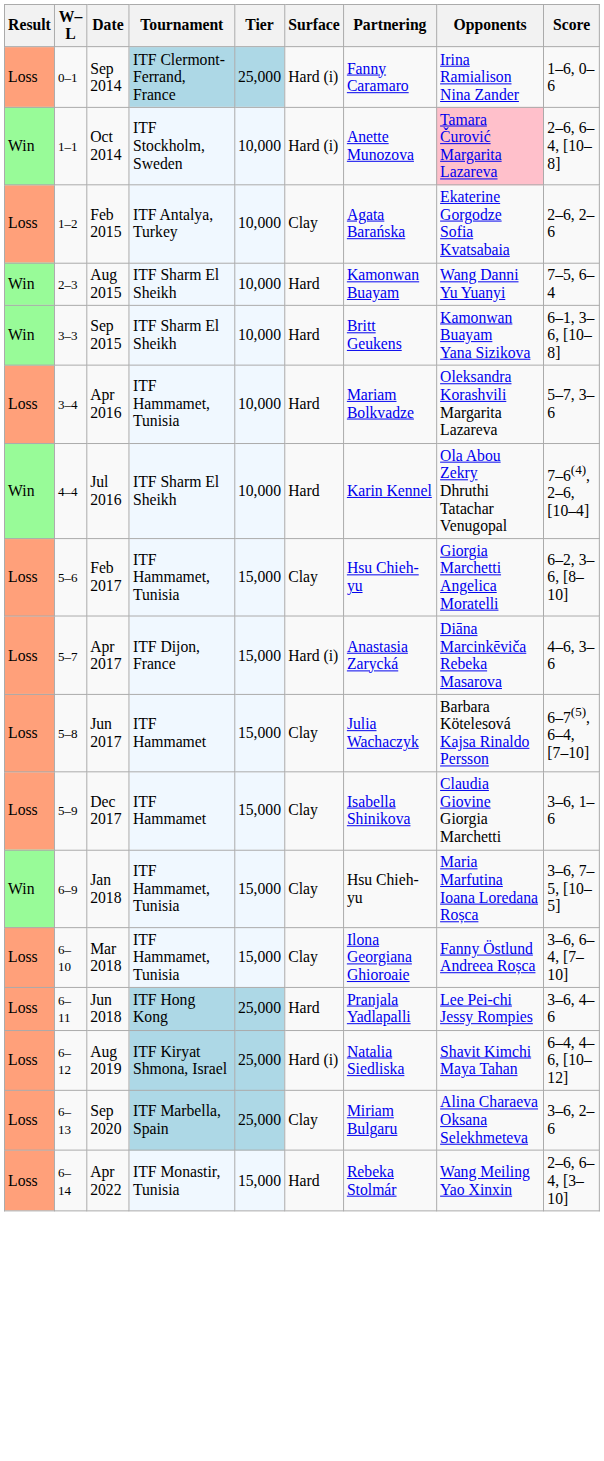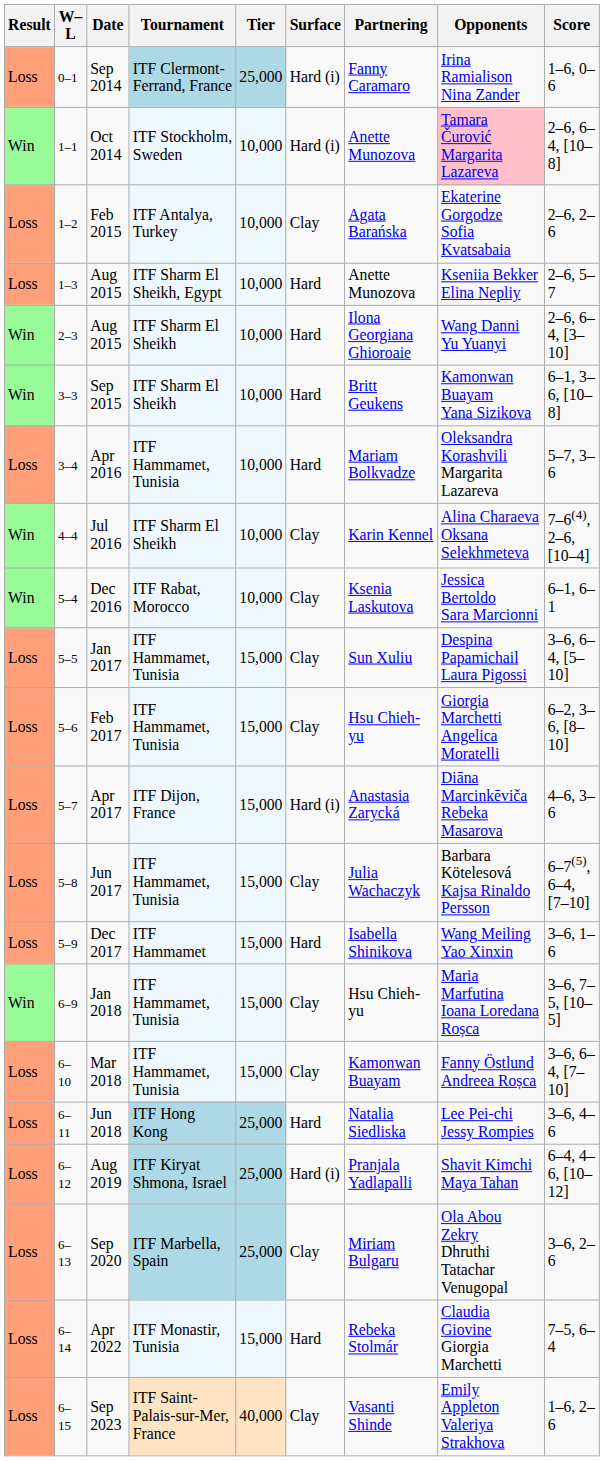 <table class="sortable wikitable">
 <tr>
 <th>Result</th>
 <th class="unsortable">W–L</th>
 <th>Date</th>
 <th>Tournament</th>
 <th>Tier</th>
 <th>Surface</th>
 <th>Partnering</th>
 <th>Opponents</th>
 <th class="unsortable">Score</th>
 </tr>
 <tr>
 <td bgcolor="FFA07A">Loss</td>
 <td><small>0–1</small></td>
 <td>Sep 2014</td>
 <td style="background:lightblue;">ITF Clermont-Ferrand, France</td>
 <td style="background:lightblue;">25,000</td>
 <td>Hard (i)</td>
 <td> <a href='#'>Fanny Caramaro</a></td>
 <td> <a href='#'>Irina Ramialison</a> <br>  <a href='#'>Nina Zander</a></td>
 <td>1–6, 0–6</td>
 </tr>
 <tr>
 <td bgcolor="98FB98">Win</td>
 <td><small>1–1</small></td>
 <td>Oct 2014</td>
 <td style="background:#f0f8ff;">ITF Stockholm, Sweden</td>
 <td style="background:#f0f8ff;">10,000</td>
 <td>Hard (i)</td>
 <td> <a href='#'>Anette Munozova</a></td>
 <td style="background: pink;"> <a href='#'>Tamara Čurović</a> <br>  <a href='#'>Margarita Lazareva</a></td>
 <td>2–6, 6–4, [10–8]</td>
 </tr>
 <tr>
 <td bgcolor="FFA07A">Loss</td>
 <td><small>1–2</small></td>
 <td>Feb 2015</td>
 <td style="background:#f0f8ff;">ITF Antalya, Turkey</td>
 <td style="background:#f0f8ff;">10,000</td>
 <td>Clay</td>
 <td> <a href='#'>Agata Barańska</a></td>
 <td> <a href='#'>Ekaterine Gorgodze</a> <br>  <a href='#'>Sofia Kvatsabaia</a></td>
 <td>2–6, 2–6</td>
 </tr>
 <tr>
+<td bgcolor="FFA07A">Loss</td>
+<td><small>1–3</small></td>
+<td>Aug 2015</td>
+<td style="background:#f0f8ff;">ITF Sharm El Sheikh, Egypt</td>
+<td style="background:#f0f8ff;">10,000</td>
+<td>Hard</td>
+<td> Anette Munozova</td>
+<td> <a href='#'>Kseniia Bekker</a> <br>  <a href='#'>Elina Nepliy</a></td>
+<td>2–6, 5–7</td>
+</tr>
+<tr>
 <td style="background:#98fb98;">Win</td>
 <td><small>2–3</small></td>
 <td>Aug 2015</td>
 <td style="background:#f0f8ff;">ITF Sharm El Sheikh</td>
 <td style="background:#f0f8ff;">10,000</td>
 <td>Hard</td>
-<td> <a href='#'>Kamonwan Buayam</a></td>
+<td> <a href='#'>Ilona Georgiana Ghioroaie</a></td>
 <td> <a href='#'>Wang Danni</a> <br>  <a href='#'>Yu Yuanyi</a></td>
-<td>7–5, 6–4</td>
+<td>2–6, 6–4, [3–10]</td>
 </tr>
 <tr>
 <td style="background:#98fb98;">Win</td>
 <td><small>3–3</small></td>
 <td>Sep 2015</td>
 <td style="background:#f0f8ff;">ITF Sharm El Sheikh</td>
 <td style="background:#f0f8ff;">10,000</td>
 <td>Hard</td>
 <td> <a href='#'>Britt Geukens</a></td>
 <td> <a href='#'>Kamonwan Buayam</a> <br>  <a href='#'>Yana Sizikova</a></td>
 <td>6–1, 3–6, [10–8]</td>
 </tr>
 <tr>
 <td bgcolor="FFA07A">Loss</td>
 <td><small>3–4</small></td>
 <td>Apr 2016</td>
 <td style="background:#f0f8ff;">ITF Hammamet, Tunisia</td>
 <td style="background:#f0f8ff;">10,000</td>
 <td>Hard</td>
 <td> <a href='#'>Mariam Bolkvadze</a></td>
 <td> <a href='#'>Oleksandra Korashvili</a> <br>  Margarita Lazareva</td>
 <td>5–7, 3–6</td>
 </tr>
 <tr>
 <td style="background:#98fb98;">Win</td>
 <td><small>4–4</small></td>
 <td>Jul 2016</td>
 <td style="background:#f0f8ff;">ITF Sharm El Sheikh</td>
 <td style="background:#f0f8ff;">10,000</td>
-<td>Hard</td>
+<td>Clay</td>
 <td> <a href='#'>Karin Kennel</a></td>
-<td> <a href='#'>Ola Abou Zekry</a> <br>  Dhruthi Tatachar Venugopal</td>
+<td> <a href='#'>Alina Charaeva</a> <br>  <a href='#'>Oksana Selekhmeteva</a></td>
 <td>7–6<sup>(4)</sup>, 2–6, [10–4]</td>
+</tr>
+<tr>
+<td style="background:#98fb98;">Win</td>
+<td><small>5–4</small></td>
+<td>Dec 2016</td>
+<td style="background:#f0f8ff;">ITF Rabat, Morocco</td>
+<td style="background:#f0f8ff;">10,000</td>
+<td>Clay</td>
+<td> <a href='#'>Ksenia Laskutova</a></td>
+<td> <a href='#'>Jessica Bertoldo</a> <br>  <a href='#'>Sara Marcionni</a></td>
+<td>6–1, 6–1</td>
+</tr>
+<tr>
+<td bgcolor="FFA07A">Loss</td>
+<td><small>5–5</small></td>
+<td>Jan 2017</td>
+<td style="background:#f0f8ff;">ITF Hammamet, Tunisia</td>
+<td style="background:#f0f8ff;">15,000</td>
+<td>Clay</td>
+<td> <a href='#'>Sun Xuliu</a></td>
+<td> <a href='#'>Despina Papamichail</a> <br>  <a href='#'>Laura Pigossi</a></td>
+<td>3–6, 6–4, [5–10]</td>
 </tr>
 <tr>
 <td bgcolor="FFA07A">Loss</td>
 <td><small>5–6</small></td>
 <td>Feb 2017</td>
 <td style="background:#f0f8ff;">ITF Hammamet, Tunisia</td>
 <td style="background:#f0f8ff;">15,000</td>
 <td>Clay</td>
 <td> <a href='#'>Hsu Chieh-yu</a></td>
 <td> <a href='#'>Giorgia Marchetti</a> <br>  <a href='#'>Angelica Moratelli</a></td>
 <td>6–2, 3–6, [8–10]</td>
 </tr>
 <tr>
 <td bgcolor="FFA07A">Loss</td>
 <td><small>5–7</small></td>
 <td>Apr 2017</td>
 <td style="background:#f0f8ff;">ITF Dijon, France</td>
 <td style="background:#f0f8ff;">15,000</td>
 <td>Hard (i)</td>
 <td> <a href='#'>Anastasia Zarycká</a></td>
 <td> <a href='#'>Diāna Marcinkēviča</a> <br>  <a href='#'>Rebeka Masarova</a></td>
 <td>4–6, 3–6</td>
 </tr>
 <tr>
 <td bgcolor="FFA07A">Loss</td>
 <td><small>5–8</small></td>
 <td>Jun 2017</td>
-<td style="background:#f0f8ff;">ITF Hammamet</td>
+<td style="background:#f0f8ff;">ITF Hammamet, Tunisia</td>
 <td style="background:#f0f8ff;">15,000</td>
 <td>Clay</td>
 <td> <a href='#'>Julia Wachaczyk</a></td>
 <td> Barbara Kötelesová <br>  <a href='#'>Kajsa Rinaldo Persson</a></td>
 <td>6–7<sup>(5)</sup>, 6–4, [7–10]</td>
 </tr>
 <tr>
 <td bgcolor="FFA07A">Loss</td>
 <td><small>5–9</small></td>
 <td>Dec 2017</td>
 <td style="background:#f0f8ff;">ITF Hammamet</td>
 <td style="background:#f0f8ff;">15,000</td>
-<td>Clay</td>
+<td>Hard</td>
 <td> <a href='#'>Isabella Shinikova</a></td>
-<td> <a href='#'>Claudia Giovine</a> <br>  Giorgia Marchetti</td>
+<td> <a href='#'>Wang Meiling</a> <br>  <a href='#'>Yao Xinxin</a></td>
 <td>3–6, 1–6</td>
 </tr>
 <tr>
 <td style="background:#98fb98;">Win</td>
 <td><small>6–9</small></td>
 <td>Jan 2018</td>
 <td style="background:#f0f8ff;">ITF Hammamet, Tunisia</td>
 <td style="background:#f0f8ff;">15,000</td>
 <td>Clay</td>
 <td> Hsu Chieh-yu</td>
 <td> <a href='#'>Maria Marfutina</a> <br>  <a href='#'>Ioana Loredana Roșca</a></td>
 <td>3–6, 7–5, [10–5]</td>
 </tr>
 <tr>
 <td bgcolor="FFA07A">Loss</td>
 <td><small>6–10</small></td>
 <td>Mar 2018</td>
 <td style="background:#f0f8ff;">ITF Hammamet, Tunisia</td>
 <td style="background:#f0f8ff;">15,000</td>
 <td>Clay</td>
-<td> <a href='#'>Ilona Georgiana Ghioroaie</a></td>
+<td> <a href='#'>Kamonwan Buayam</a></td>
 <td> <a href='#'>Fanny Östlund</a> <br>  <a href='#'>Andreea Roșca</a></td>
 <td>3–6, 6–4, [7–10]</td>
 </tr>
 <tr>
 <td bgcolor="FFA07A">Loss</td>
 <td><small>6–11</small></td>
 <td>Jun 2018</td>
 <td style="background:lightblue;">ITF Hong Kong</td>
 <td style="background:lightblue;">25,000</td>
 <td>Hard</td>
-<td> <a href='#'>Pranjala Yadlapalli</a></td>
+<td> <a href='#'>Natalia Siedliska</a></td>
 <td> <a href='#'>Lee Pei-chi</a> <br>  <a href='#'>Jessy Rompies</a></td>
 <td>3–6, 4–6</td>
 </tr>
 <tr>
 <td bgcolor="FFA07A">Loss</td>
 <td><small>6–12</small></td>
 <td>Aug 2019</td>
 <td style="background:lightblue;">ITF Kiryat Shmona, Israel</td>
 <td style="background:lightblue;">25,000</td>
 <td>Hard (i)</td>
-<td> <a href='#'>Natalia Siedliska</a></td>
+<td> <a href='#'>Pranjala Yadlapalli</a></td>
 <td> <a href='#'>Shavit Kimchi</a> <br>  <a href='#'>Maya Tahan</a></td>
 <td>6–4, 4–6, [10–12]</td>
 </tr>
 <tr>
 <td bgcolor="FFA07A">Loss</td>
 <td><small>6–13</small></td>
 <td>Sep 2020</td>
 <td style="background:lightblue;">ITF Marbella, Spain</td>
 <td style="background:lightblue;">25,000</td>
 <td>Clay</td>
 <td> <a href='#'>Miriam Bulgaru</a></td>
-<td> <a href='#'>Alina Charaeva</a> <br>  <a href='#'>Oksana Selekhmeteva</a></td>
+<td> <a href='#'>Ola Abou Zekry</a> <br>  Dhruthi Tatachar Venugopal</td>
 <td>3–6, 2–6</td>
 </tr>
 <tr>
 <td bgcolor="FFA07A">Loss</td>
 <td><small>6–14</small></td>
 <td>Apr 2022</td>
 <td style="background:#f0f8ff;">ITF Monastir, Tunisia</td>
 <td style="background:#f0f8ff;">15,000</td>
 <td>Hard</td>
 <td> <a href='#'>Rebeka Stolmár</a></td>
-<td> <a href='#'>Wang Meiling</a> <br>  <a href='#'>Yao Xinxin</a></td>
-<td>2–6, 6–4, [3–10]</td>
+<td> <a href='#'>Claudia Giovine</a> <br>  Giorgia Marchetti</td>
+<td>7–5, 6–4</td>
+</tr>
+<tr>
+<td bgcolor="FFA07A">Loss</td>
+<td><small>6–15</small></td>
+<td>Sep 2023</td>
+<td style="background:#ffe4c4;">ITF Saint-Palais-sur-Mer, France</td>
+<td style="background:#ffe4c4;">40,000</td>
+<td>Clay</td>
+<td> <a href='#'>Vasanti Shinde</a></td>
+<td> <a href='#'>Emily Appleton</a> <br>  <a href='#'>Valeriya Strakhova</a></td>
+<td>1–6, 2–6</td>
 </tr>
 </table>
